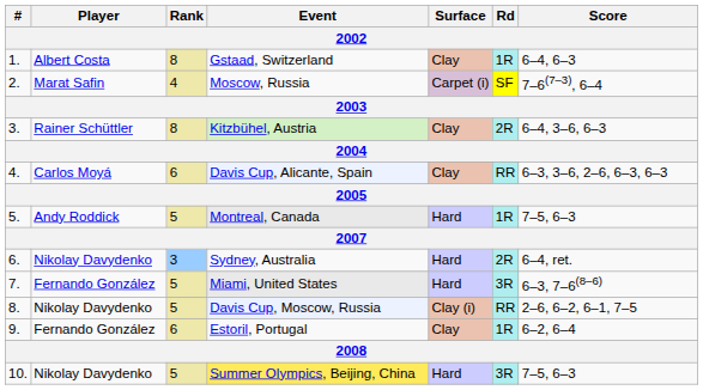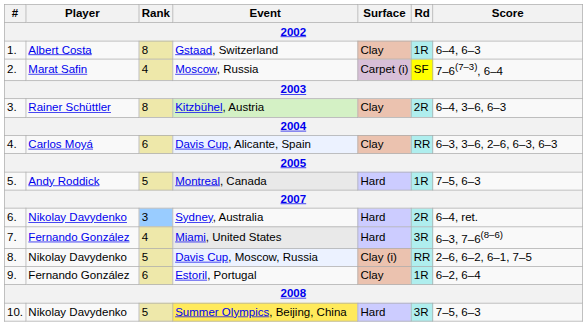 <table class="wikitable sortable">
 <tr>
 <th>#</th>
 <th width=150>Player</th>
 <th>Rank</th>
 <th width=250>Event</th>
 <th>Surface</th>
 <th>Rd</th>
 <th width=200>Score</th>
 </tr>
 <tr>
 <th colspan=7><a href='#'>2002</a></th>
 </tr>
 <tr>
 <td>1.</td>
 <td> <a href='#'>Albert Costa</a></td>
 <td bgcolor=EEE8AA>8</td>
 <td><a href='#'>Gstaad</a>, Switzerland</td>
 <td bgcolor=#ebc2af>Clay</td>
 <td bgcolor=afeeee>1R</td>
 <td>6–4, 6–3</td>
 </tr>
 <tr>
 <td>2.</td>
 <td> <a href='#'>Marat Safin</a></td>
 <td bgcolor=EEE8AA>4</td>
 <td><a href='#'>Moscow</a>, Russia</td>
 <td bgcolor=thistle>Carpet (i)</td>
 <td bgcolor=yellow>SF</td>
 <td>7–6<sup>(7–3)</sup>, 6–4</td>
 </tr>
 <tr>
 <th colspan=7><a href='#'>2003</a></th>
 </tr>
 <tr>
 <td>3.</td>
 <td> <a href='#'>Rainer Schüttler</a></td>
 <td bgcolor=EEE8AA>8</td>
 <td bgcolor=d4f1c5><a href='#'>Kitzbühel</a>, Austria</td>
 <td bgcolor=#ebc2af>Clay</td>
 <td bgcolor=afeeee>2R</td>
 <td>6–4, 3–6, 6–3</td>
 </tr>
 <tr>
 <th colspan=7><a href='#'>2004</a></th>
 </tr>
 <tr>
 <td>4.</td>
 <td> <a href='#'>Carlos Moyá</a></td>
 <td bgcolor=EEE8AA>6</td>
 <td bgcolor=ECF2FF><a href='#'>Davis Cup</a>, Alicante, Spain</td>
 <td bgcolor=#ebc2af>Clay</td>
 <td bgcolor=afeeee>RR</td>
 <td>6–3, 3–6, 2–6, 6–3, 6–3</td>
 </tr>
 <tr>
 <th colspan=7><a href='#'>2005</a></th>
 </tr>
 <tr>
 <td>5.</td>
 <td> <a href='#'>Andy Roddick</a></td>
 <td bgcolor=EEE8AA>5</td>
 <td bgcolor=e9e9e9><a href='#'>Montreal</a>, Canada</td>
 <td bgcolor=CCCCFF>Hard</td>
 <td bgcolor=afeeee>1R</td>
 <td>7–5, 6–3</td>
 </tr>
 <tr>
 <th colspan=7><a href='#'>2007</a></th>
 </tr>
 <tr>
 <td>6.</td>
 <td> <a href='#'>Nikolay Davydenko</a></td>
 <td bgcolor=99ccff>3</td>
 <td><a href='#'>Sydney</a>, Australia</td>
 <td bgcolor=CCCCFF>Hard</td>
 <td bgcolor=afeeee>2R</td>
 <td>6–4, ret.</td>
 </tr>
 <tr>
 <td>7.</td>
 <td> <a href='#'>Fernando González</a></td>
-<td bgcolor=EEE8AA>5</td>
+<td bgcolor=EEE8AA>4</td>
 <td bgcolor=e9e9e9><a href='#'>Miami</a>, United States</td>
 <td bgcolor=CCCCFF>Hard</td>
 <td bgcolor=afeeee>3R</td>
 <td>6–3, 7–6<sup>(8–6)</sup></td>
 </tr>
 <tr>
 <td>8.</td>
 <td> Nikolay Davydenko</td>
 <td bgcolor=EEE8AA>5</td>
 <td bgcolor=ECF2FF><a href='#'>Davis Cup</a>, Moscow, Russia</td>
 <td bgcolor=#ebc2af>Clay (i)</td>
 <td bgcolor=afeeee>RR</td>
 <td>2–6, 6–2, 6–1, 7–5</td>
 </tr>
 <tr>
 <td>9.</td>
 <td> Fernando González</td>
 <td bgcolor=EEE8AA>6</td>
 <td><a href='#'>Estoril</a>, Portugal</td>
 <td bgcolor=#ebc2af>Clay</td>
 <td bgcolor=afeeee>1R</td>
 <td>6–2, 6–4</td>
 </tr>
 <tr>
 <th colspan=7><a href='#'>2008</a></th>
 </tr>
 <tr>
 <td>10.</td>
 <td> Nikolay Davydenko</td>
 <td bgcolor=EEE8AA>5</td>
 <td bgcolor=FFEA5C><a href='#'>Summer Olympics</a>, Beijing, China</td>
 <td bgcolor=CCCCFF>Hard</td>
 <td bgcolor=afeeee>3R</td>
 <td>7–5, 6–3</td>
 </tr>
 </table>
